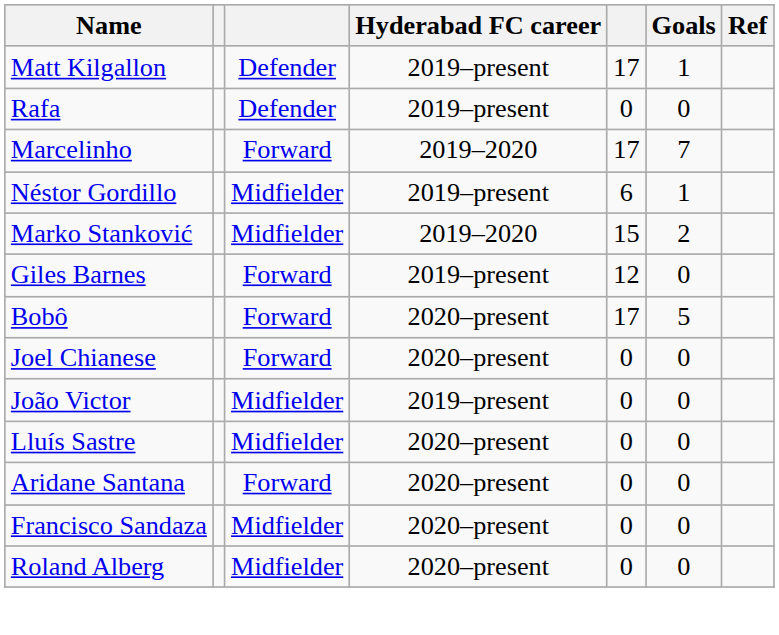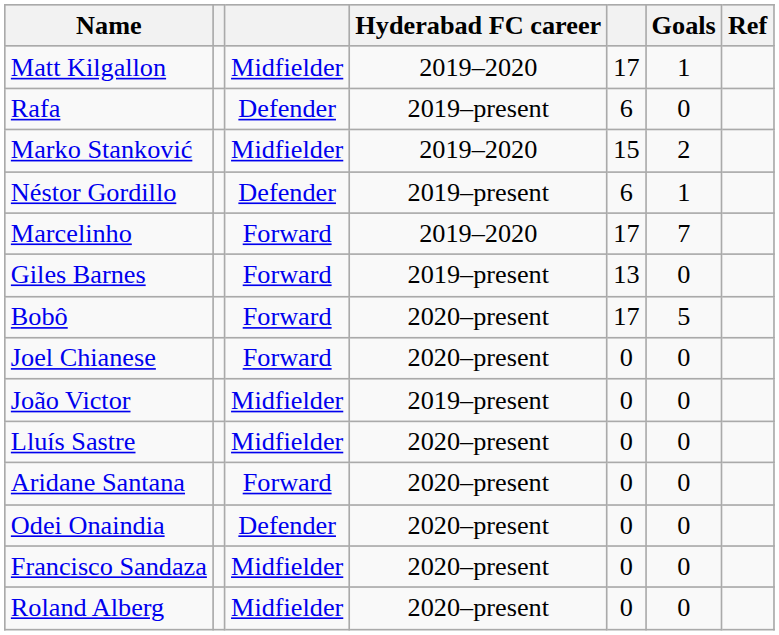 <table class="wikitable sortable" style="text-align:center;">
 <tr>
 <th>Name</th>
 <th></th>
 <th></th>
 <th>Hyderabad FC career</th>
 <th data-sort-type="number"></th>
 <th data-sort-type="number">Goals</th>
 <th class="unsortable">Ref</th>
 </tr>
 <tr>
 <td align="left"><a href='#'>Matt Kilgallon</a></td>
 <td></td>
-<td data-sort-value=3><a href='#'>Defender</a></td>
-<td>2019–present</td>
+<td data-sort-value=3><a href='#'>Midfielder</a></td>
+<td>2019–2020</td>
 <td>17</td>
 <td>1</td>
 <td></td>
 </tr>
 <tr>
 <td align="left"><a href='#'>Rafa</a></td>
 <td></td>
 <td data-sort-value=3><a href='#'>Defender</a></td>
 <td>2019–present</td>
+<td>6</td>
 <td>0</td>
-<td>0</td>
+<td></td>
+</tr>
+<tr>
+<td align="left"><a href='#'>Marko Stanković</a></td>
+<td></td>
+<td data-sort-value=3><a href='#'>Midfielder</a></td>
+<td>2019–2020</td>
+<td>15</td>
+<td>2</td>
+<td></td>
+</tr>
+<tr>
+<td align="left"><a href='#'>Néstor Gordillo</a></td>
+<td></td>
+<td data-sort-value=3><a href='#'>Defender</a></td>
+<td>2019–present</td>
+<td>6</td>
+<td>1</td>
 <td></td>
 </tr>
 <tr>
 <td align="left"><a href='#'>Marcelinho</a></td>
 <td></td>
 <td data-sort-value=3><a href='#'>Forward</a></td>
 <td>2019–2020</td>
 <td>17</td>
 <td>7</td>
 <td></td>
 </tr>
 <tr>
-<td align="left"><a href='#'>Néstor Gordillo</a></td>
-<td></td>
-<td data-sort-value=3><a href='#'>Midfielder</a></td>
-<td>2019–present</td>
-<td>6</td>
-<td>1</td>
-<td></td>
-</tr>
-<tr>
-<td align="left"><a href='#'>Marko Stanković</a></td>
-<td></td>
-<td data-sort-value=3><a href='#'>Midfielder</a></td>
-<td>2019–2020</td>
-<td>15</td>
-<td>2</td>
-<td></td>
-</tr>
-<tr>
 <td align="left"><a href='#'>Giles Barnes</a></td>
 <td></td>
 <td data-sort-value=3><a href='#'>Forward</a></td>
 <td>2019–present</td>
-<td>12</td>
+<td>13</td>
 <td>0</td>
 <td></td>
 </tr>
 <tr>
 <td align="left"><a href='#'>Bobô</a></td>
 <td></td>
 <td data-sort-value=3><a href='#'>Forward</a></td>
 <td>2020–present</td>
 <td>17</td>
 <td>5</td>
 <td></td>
 </tr>
 <tr>
 <td align="left"><a href='#'>Joel Chianese</a></td>
 <td></td>
 <td data-sort-value=3><a href='#'>Forward</a></td>
 <td>2020–present</td>
 <td>0</td>
 <td>0</td>
 <td></td>
 </tr>
 <tr>
 <td align="left"><a href='#'>João Victor</a></td>
 <td></td>
 <td data-sort-value=3><a href='#'>Midfielder</a></td>
 <td>2019–present</td>
 <td>0</td>
 <td>0</td>
 <td></td>
 </tr>
 <tr>
 <td align="left"><a href='#'>Lluís Sastre</a></td>
 <td></td>
 <td data-sort-value=3><a href='#'>Midfielder</a></td>
 <td>2020–present</td>
 <td>0</td>
 <td>0</td>
 <td></td>
 </tr>
 <tr>
 <td align="left"><a href='#'>Aridane Santana</a></td>
 <td></td>
 <td data-sort-value=3><a href='#'>Forward</a></td>
 <td>2020–present</td>
 <td>0</td>
 <td>0</td>
 <td></td>
 </tr>
 <tr>
+<td align="left"><a href='#'>Odei Onaindia</a></td>
+<td></td>
+<td data-sort-value=3><a href='#'>Defender</a></td>
+<td>2020–present</td>
+<td>0</td>
+<td>0</td>
+<td></td>
+</tr>
+<tr>
 <td align="left"><a href='#'>Francisco Sandaza</a></td>
 <td></td>
 <td data-sort-value=3><a href='#'>Midfielder</a></td>
 <td>2020–present</td>
 <td>0</td>
 <td>0</td>
 <td></td>
 </tr>
 <tr>
 <td align="left"><a href='#'>Roland Alberg</a></td>
 <td></td>
 <td data-sort-value=3><a href='#'>Midfielder</a></td>
 <td>2020–present</td>
 <td>0</td>
 <td>0</td>
 <td></td>
 </tr>
 </table>
